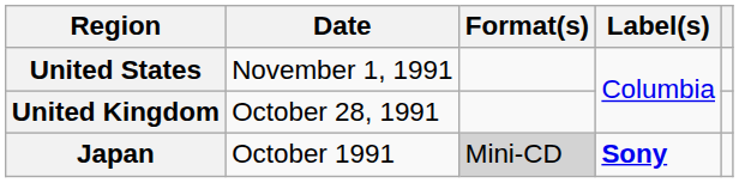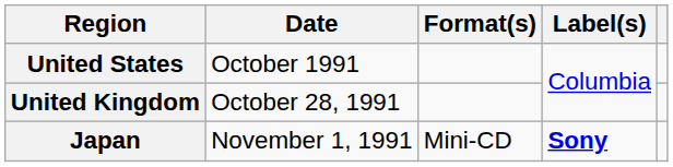 <table class="wikitable plainrowheaders">
 <tr>
 <th scope="col">Region</th>
 <th scope="col">Date</th>
 <th scope="col">Format(s)</th>
 <th scope="col">Label(s)</th>
 <th scope="col"></th>
 </tr>
 <tr>
 <th scope="row">United States</th>
-<td>November 1, 1991</td>
+<td>October 1991</td>
 <td></td>
 <td rowspan="2"><a href='#'>Columbia</a></td>
 <td></td>
 </tr>
 <tr>
 <th scope="row">United Kingdom</th>
 <td>October 28, 1991</td>
 <td></td>
 <td></td>
 </tr>
 <tr>
 <th scope="row">Japan</th>
-<td>October 1991</td>
-<td style="background: lightgrey;">Mini-CD</td>
+<td>November 1, 1991</td>
+<td>Mini-CD</td>
 <td><strong><a href='#'>Sony</a></strong></td>
 <td></td>
 </tr>
 </table>
